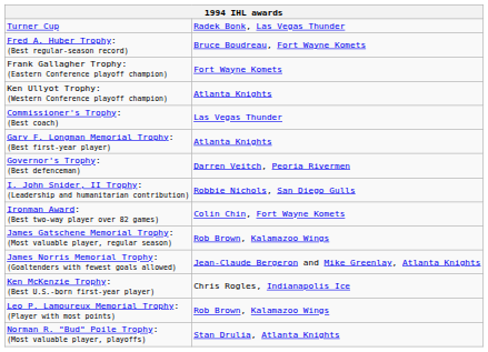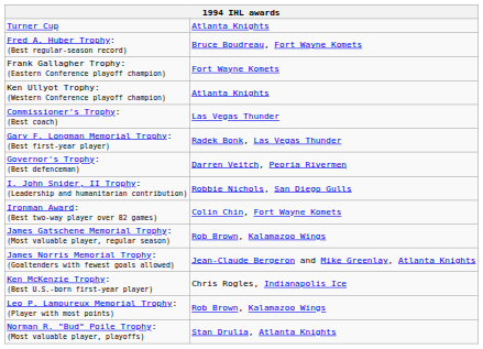 <table class="wikitable">
 <tr>
 <th bgcolor="#DDDDDD" colspan="2">1994 IHL awards</th>
 </tr>
 <tr>
 <td><a href='#'>Turner Cup</a></td>
-<td><a href='#'>Radek Bonk</a>, <a href='#'>Las Vegas Thunder</a></td>
+<td><a href='#'>Atlanta Knights</a></td>
 </tr>
 <tr>
 <td><a href='#'>Fred A. Huber Trophy</a>:<br><small>(Best regular-season record)</small></td>
 <td><a href='#'>Bruce Boudreau</a>, <a href='#'>Fort Wayne Komets</a></td>
 </tr>
 <tr>
 <td>Frank Gallagher Trophy:<br><small>(Eastern Conference playoff champion)</small></td>
 <td><a href='#'>Fort Wayne Komets</a></td>
 </tr>
 <tr>
 <td>Ken Ullyot Trophy: <br><small>(Western Conference playoff champion)</small></td>
 <td><a href='#'>Atlanta Knights</a></td>
 </tr>
 <tr>
 <td><a href='#'>Commissioner's Trophy</a>:<br><small>(Best coach)</small></td>
 <td><a href='#'>Las Vegas Thunder</a></td>
 </tr>
 <tr>
 <td><a href='#'>Gary F. Longman Memorial Trophy</a>:<br><small>(Best first-year player)</small></td>
-<td><a href='#'>Atlanta Knights</a></td>
+<td><a href='#'>Radek Bonk</a>, <a href='#'>Las Vegas Thunder</a></td>
 </tr>
 <tr>
 <td><a href='#'>Governor's Trophy</a>:<br><small>(Best defenceman)</small></td>
 <td><a href='#'>Darren Veitch</a>, <a href='#'>Peoria Rivermen</a></td>
 </tr>
 <tr>
 <td><a href='#'>I. John Snider, II Trophy</a>:<br><small>(Leadership and humanitarian contribution)</small></td>
 <td><a href='#'>Robbie Nichols</a>, <a href='#'>San Diego Gulls</a></td>
 </tr>
 <tr>
 <td><a href='#'>Ironman Award</a>:<br><small>(Best two-way player over 82 games)</small></td>
 <td><a href='#'>Colin Chin</a>, <a href='#'>Fort Wayne Komets</a></td>
 </tr>
 <tr>
 <td><a href='#'>James Gatschene Memorial Trophy</a>:<br><small>(Most valuable player, regular season)</small></td>
 <td><a href='#'>Rob Brown</a>, <a href='#'>Kalamazoo Wings</a></td>
 </tr>
 <tr>
 <td><a href='#'>James Norris Memorial Trophy</a>:<br><small>(Goaltenders with fewest goals allowed)</small></td>
 <td><a href='#'>Jean-Claude Bergeron</a> and <a href='#'>Mike Greenlay</a>, <a href='#'>Atlanta Knights</a></td>
 </tr>
 <tr>
 <td><a href='#'>Ken McKenzie Trophy</a>:<br><small>(Best U.S.-born first-year player)</small></td>
 <td>Chris Rogles, <a href='#'>Indianapolis Ice</a></td>
 </tr>
 <tr>
 <td><a href='#'>Leo P. Lamoureux Memorial Trophy</a>:<br><small>(Player with most points)</small></td>
 <td><a href='#'>Rob Brown</a>, <a href='#'>Kalamazoo Wings</a></td>
 </tr>
 <tr>
 <td><a href='#'>Norman R. "Bud" Poile Trophy</a>:<br><small>(Most valuable player, playoffs)</small></td>
 <td><a href='#'>Stan Drulia</a>, <a href='#'>Atlanta Knights</a></td>
 </tr>
 </table>
